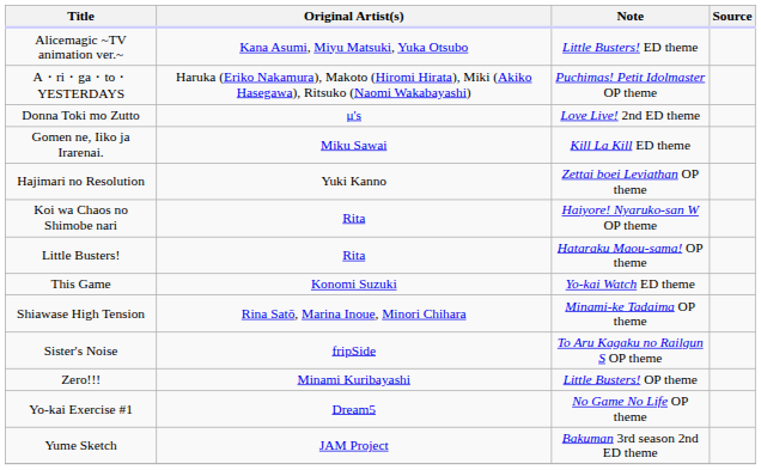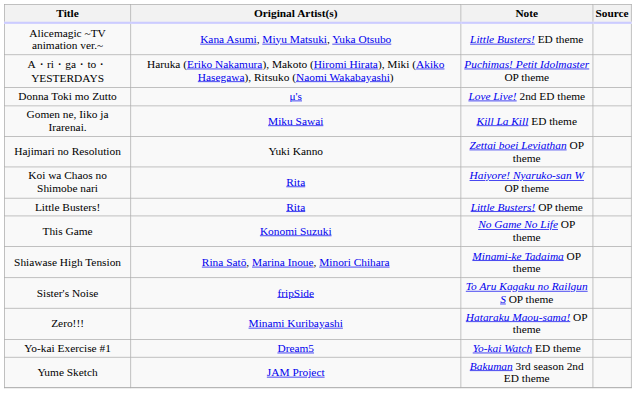 <table class="wikitable sortable" style="text-align: center;width:100%;">
 <tr>
 <th style="border-bottom: 3px solid #CCF;">Title</th>
 <th style="border-bottom: 3px solid #CCF;">Original Artist(s)</th>
 <th style="border-bottom: 3px solid #CCF;">Note</th>
 <th style="border-bottom: 3px solid #CCF;">Source</th>
 </tr>
 <tr>
 <td>Alicemagic ~TV animation ver.~</td>
 <td><a href='#'>Kana Asumi</a>, <a href='#'>Miyu Matsuki</a>, <a href='#'>Yuka Otsubo</a></td>
 <td><em><a href='#'>Little Busters!</a></em> ED theme</td>
 <td></td>
 </tr>
 <tr>
 <td>A・ri・ga・to・YESTERDAYS</td>
 <td>Haruka (<a href='#'>Eriko Nakamura</a>), Makoto (<a href='#'>Hiromi Hirata</a>), Miki (<a href='#'>Akiko Hasegawa</a>), Ritsuko (<a href='#'>Naomi Wakabayashi</a>)</td>
 <td><em><a href='#'>Puchimas! Petit Idolmaster</a></em> OP theme</td>
 <td></td>
 </tr>
 <tr>
 <td>Donna Toki mo Zutto</td>
 <td><a href='#'>μ's</a></td>
 <td><em><a href='#'>Love Live!</a></em> 2nd ED theme</td>
 <td></td>
 </tr>
 <tr>
 <td>Gomen ne, Iiko ja Irarenai.</td>
 <td><a href='#'>Miku Sawai</a></td>
 <td><em><a href='#'>Kill La Kill</a></em> ED theme</td>
 <td></td>
 </tr>
 <tr>
 <td>Hajimari no Resolution</td>
 <td>Yuki Kanno</td>
 <td><em><a href='#'>Zettai boei Leviathan</a></em> OP theme</td>
 <td></td>
 </tr>
 <tr>
 <td>Koi wa Chaos no Shimobe nari</td>
 <td><a href='#'>Rita</a></td>
 <td><em><a href='#'>Haiyore! Nyaruko-san W</a></em> OP theme</td>
 <td></td>
 </tr>
 <tr>
 <td>Little Busters!</td>
 <td><a href='#'>Rita</a></td>
-<td><em><a href='#'>Hataraku Maou-sama!</a></em> OP theme</td>
+<td><em><a href='#'>Little Busters!</a></em> OP theme</td>
 <td></td>
 </tr>
 <tr>
 <td>This Game</td>
 <td><a href='#'>Konomi Suzuki</a></td>
-<td><em><a href='#'>Yo-kai Watch</a></em> ED theme</td>
+<td><em><a href='#'>No Game No Life</a></em> OP theme</td>
 <td></td>
 </tr>
 <tr>
 <td>Shiawase High Tension</td>
 <td><a href='#'>Rina Satō</a>, <a href='#'>Marina Inoue</a>, <a href='#'>Minori Chihara</a></td>
 <td><em><a href='#'>Minami-ke Tadaima</a></em> OP theme</td>
 <td></td>
 </tr>
 <tr>
 <td>Sister's Noise</td>
 <td><a href='#'>fripSide</a></td>
 <td><em><a href='#'>To Aru Kagaku no Railgun S</a></em> OP theme</td>
 <td></td>
 </tr>
 <tr>
 <td>Zero!!!</td>
 <td><a href='#'>Minami Kuribayashi</a></td>
-<td><em><a href='#'>Little Busters!</a></em> OP theme</td>
+<td><em><a href='#'>Hataraku Maou-sama!</a></em> OP theme</td>
 <td></td>
 </tr>
 <tr>
 <td>Yo-kai Exercise #1</td>
 <td><a href='#'>Dream5</a></td>
-<td><em><a href='#'>No Game No Life</a></em> OP theme</td>
+<td><em><a href='#'>Yo-kai Watch</a></em> ED theme</td>
 <td></td>
 </tr>
 <tr>
 <td>Yume Sketch</td>
 <td><a href='#'>JAM Project</a></td>
 <td><em><a href='#'>Bakuman</a></em> 3rd season 2nd ED theme</td>
 <td></td>
 </tr>
 <tr>
 </tr>
 </table>
